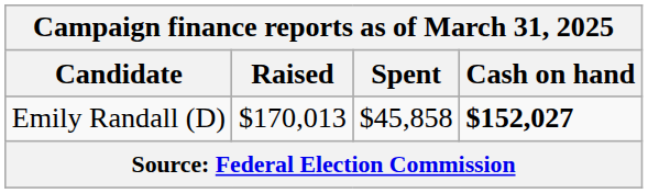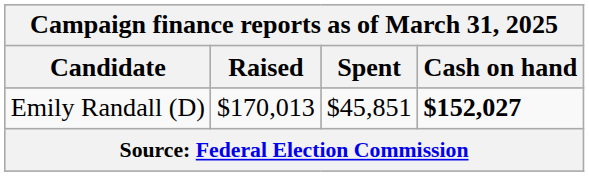 <table class="wikitable sortable">
 <tr>
 <th colspan=4>Campaign finance reports as of March 31, 2025</th>
 </tr>
 <tr style="text-align:center;">
 <th>Candidate</th>
 <th>Raised</th>
 <th>Spent</th>
 <th>Cash on hand</th>
 </tr>
 <tr>
 <td>Emily Randall (D)</td>
 <td>$170,013</td>
-<td>$45,858</td>
+<td>$45,851</td>
 <td><strong>$152,027</strong></td>
 </tr>
 <tr>
 <th colspan="4"><small>Source: <a href='#'>Federal Election Commission</a></small></th>
 </tr>
 </table>
